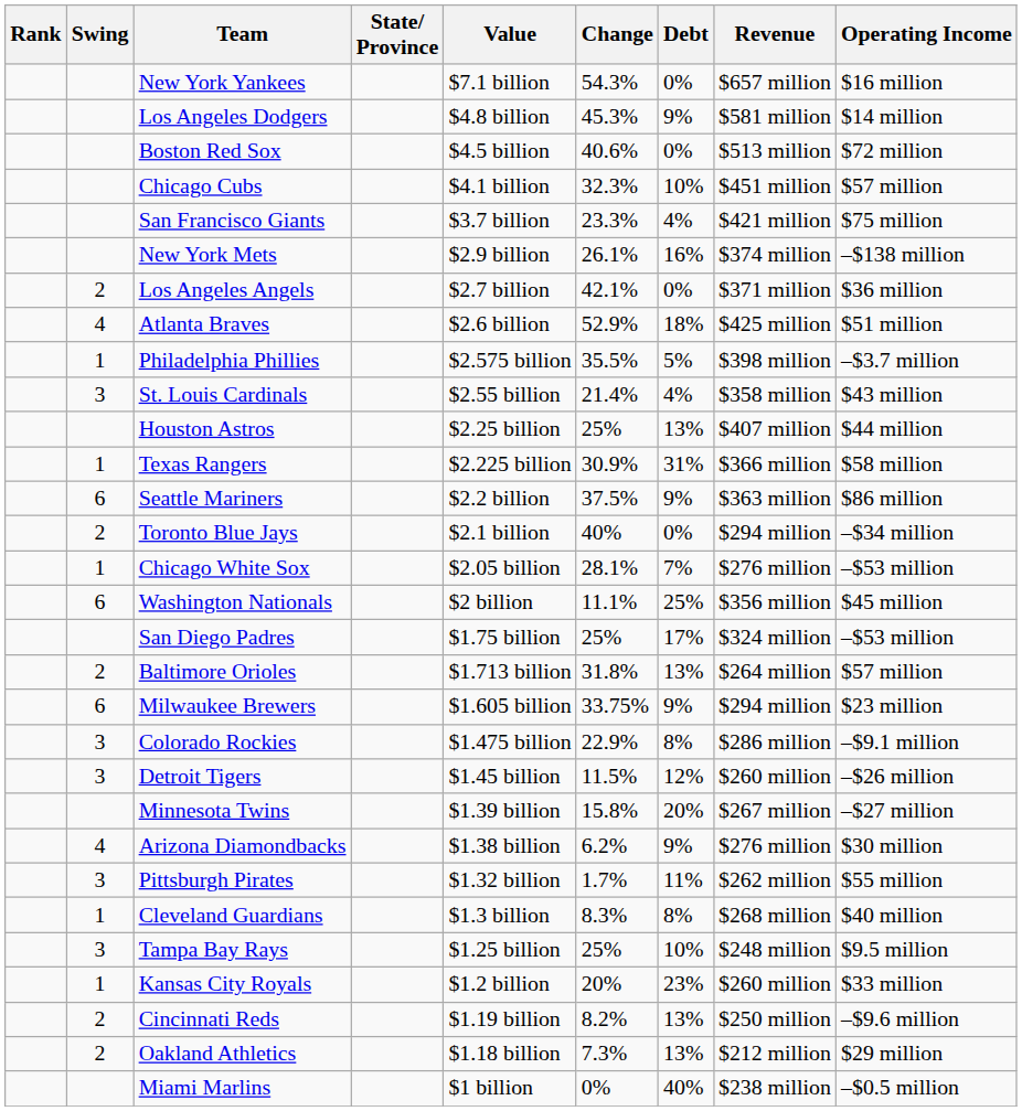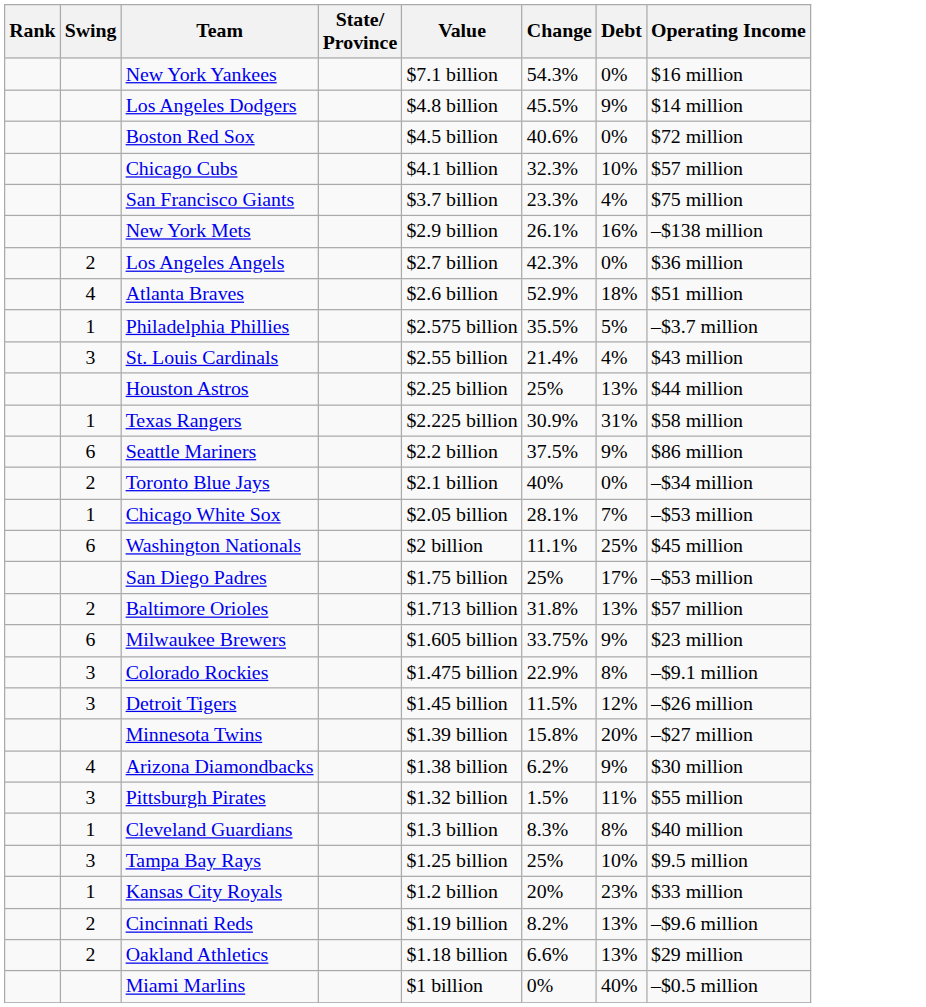 <table class="wikitable sortable">
 <tr>
 <th>Rank</th>
 <th>Swing</th>
 <th>Team</th>
 <th>State/<br>Province</th>
 <th>Value</th>
 <th>Change</th>
 <th>Debt</th>
-<th>Revenue</th>
 <th>Operating Income</th>
 </tr>
 <tr>
 <td align="center"></td>
 <td align="center"></td>
 <td><a href='#'>New York Yankees</a></td>
 <td></td>
 <td>$7.1 billion</td>
 <td> 54.3%</td>
 <td>0%</td>
-<td>$657 million</td>
 <td>$16 million</td>
 </tr>
 <tr>
 <td align="center"></td>
 <td align="center"></td>
 <td><a href='#'>Los Angeles Dodgers</a></td>
 <td></td>
 <td>$4.8 billion</td>
-<td> 45.3%</td>
+<td> 45.5%</td>
 <td>9%</td>
-<td>$581 million</td>
 <td>$14 million</td>
 </tr>
 <tr>
 <td align="center"></td>
 <td align="center"></td>
 <td><a href='#'>Boston Red Sox</a></td>
 <td></td>
 <td>$4.5 billion</td>
 <td> 40.6%</td>
 <td>0%</td>
-<td>$513 million</td>
 <td>$72 million</td>
 </tr>
 <tr>
 <td align="center"></td>
 <td align="center"></td>
 <td><a href='#'>Chicago Cubs</a></td>
 <td></td>
 <td>$4.1 billion</td>
 <td> 32.3%</td>
 <td>10%</td>
-<td>$451 million</td>
 <td>$57 million</td>
 </tr>
 <tr>
 <td align="center"></td>
 <td align="center"></td>
 <td><a href='#'>San Francisco Giants</a></td>
 <td></td>
 <td>$3.7 billion</td>
 <td> 23.3%</td>
 <td>4%</td>
-<td>$421 million</td>
 <td>$75 million</td>
 </tr>
 <tr>
 <td align="center"></td>
 <td align="center"></td>
 <td><a href='#'>New York Mets</a></td>
 <td></td>
 <td>$2.9 billion</td>
 <td> 26.1%</td>
 <td>16%</td>
-<td>$374 million</td>
 <td>–$138 million</td>
 </tr>
 <tr>
 <td align="center"></td>
 <td align="center"> 2</td>
 <td><a href='#'>Los Angeles Angels</a></td>
 <td></td>
 <td>$2.7 billion</td>
-<td> 42.1%</td>
+<td> 42.3%</td>
 <td>0%</td>
-<td>$371 million</td>
 <td>$36 million</td>
 </tr>
 <tr>
 <td align="center"></td>
 <td align="center"> 4</td>
 <td><a href='#'>Atlanta Braves</a></td>
 <td></td>
 <td>$2.6 billion</td>
 <td> 52.9%</td>
 <td>18%</td>
-<td>$425 million</td>
 <td>$51 million</td>
 </tr>
 <tr>
 <td align="center"></td>
 <td align="center"> 1</td>
 <td><a href='#'>Philadelphia Phillies</a></td>
 <td></td>
 <td>$2.575 billion</td>
 <td> 35.5%</td>
 <td>5%</td>
-<td>$398 million</td>
 <td>–$3.7 million</td>
 </tr>
 <tr>
 <td align="center"></td>
 <td align="center"> 3</td>
 <td><a href='#'>St. Louis Cardinals</a></td>
 <td></td>
 <td>$2.55 billion</td>
 <td> 21.4%</td>
 <td>4%</td>
-<td>$358 million</td>
 <td>$43 million</td>
 </tr>
 <tr>
 <td align="center"></td>
 <td align="center"></td>
 <td><a href='#'>Houston Astros</a></td>
 <td></td>
 <td>$2.25 billion</td>
 <td> 25%</td>
 <td>13%</td>
-<td>$407 million</td>
 <td>$44 million</td>
 </tr>
 <tr>
 <td align="center"></td>
 <td align="center"> 1</td>
 <td><a href='#'>Texas Rangers</a></td>
 <td></td>
 <td>$2.225 billion</td>
 <td> 30.9%</td>
 <td>31%</td>
-<td>$366 million</td>
 <td>$58 million</td>
 </tr>
 <tr>
 <td align="center"></td>
 <td align="center"> 6</td>
 <td><a href='#'>Seattle Mariners</a></td>
 <td></td>
 <td>$2.2 billion</td>
 <td> 37.5%</td>
 <td>9%</td>
-<td>$363 million</td>
 <td>$86 million</td>
 </tr>
 <tr>
 <td align="center"></td>
 <td align="center"> 2</td>
 <td><a href='#'>Toronto Blue Jays</a></td>
 <td></td>
 <td>$2.1 billion</td>
 <td> 40%</td>
 <td>0%</td>
-<td>$294 million</td>
 <td>–$34 million</td>
 </tr>
 <tr>
 <td align="center"></td>
 <td align="center"> 1</td>
 <td><a href='#'>Chicago White Sox</a></td>
 <td></td>
 <td>$2.05 billion</td>
 <td> 28.1%</td>
 <td>7%</td>
-<td>$276 million</td>
 <td>–$53 million</td>
 </tr>
 <tr>
 <td align="center"></td>
 <td align="center"> 6</td>
 <td><a href='#'>Washington Nationals</a></td>
 <td></td>
 <td>$2 billion</td>
 <td> 11.1%</td>
 <td>25%</td>
-<td>$356 million</td>
 <td>$45 million</td>
 </tr>
 <tr>
 <td align="center"></td>
 <td align="center"></td>
 <td><a href='#'>San Diego Padres</a></td>
 <td></td>
 <td>$1.75 billion</td>
 <td> 25%</td>
 <td>17%</td>
-<td>$324 million</td>
 <td>–$53 million</td>
 </tr>
 <tr>
 <td align="center"></td>
 <td align="center"> 2</td>
 <td><a href='#'>Baltimore Orioles</a></td>
 <td></td>
 <td>$1.713 billion</td>
 <td> 31.8%</td>
 <td>13%</td>
-<td>$264 million</td>
 <td>$57 million</td>
 </tr>
 <tr>
 <td align="center"></td>
 <td align="center"> 6</td>
 <td><a href='#'>Milwaukee Brewers</a></td>
 <td></td>
 <td>$1.605 billion</td>
 <td> 33.75%</td>
 <td>9%</td>
-<td>$294 million</td>
 <td>$23 million</td>
 </tr>
 <tr>
 <td align="center"></td>
 <td align="center"> 3</td>
 <td><a href='#'>Colorado Rockies</a></td>
 <td></td>
 <td>$1.475 billion</td>
 <td> 22.9%</td>
 <td>8%</td>
-<td>$286 million</td>
 <td>–$9.1 million</td>
 </tr>
 <tr>
 <td align="center"></td>
 <td align="center"> 3</td>
 <td><a href='#'>Detroit Tigers</a></td>
 <td></td>
 <td>$1.45 billion</td>
 <td> 11.5%</td>
 <td>12%</td>
-<td>$260 million</td>
 <td>–$26 million</td>
 </tr>
 <tr>
 <td align="center"></td>
 <td align="center"></td>
 <td><a href='#'>Minnesota Twins</a></td>
 <td></td>
 <td>$1.39 billion</td>
 <td> 15.8%</td>
 <td>20%</td>
-<td>$267 million</td>
 <td>–$27 million</td>
 </tr>
 <tr>
 <td align="center"></td>
 <td align="center"> 4</td>
 <td><a href='#'>Arizona Diamondbacks</a></td>
 <td></td>
 <td>$1.38 billion</td>
 <td> 6.2%</td>
 <td>9%</td>
-<td>$276 million</td>
 <td>$30 million</td>
 </tr>
 <tr>
 <td align="center"></td>
 <td align="center"> 3</td>
 <td><a href='#'>Pittsburgh Pirates</a></td>
 <td></td>
 <td>$1.32 billion</td>
-<td> 1.7%</td>
+<td> 1.5%</td>
 <td>11%</td>
-<td>$262 million</td>
 <td>$55 million</td>
 </tr>
 <tr>
 <td align="center"></td>
 <td align="center"> 1</td>
 <td><a href='#'>Cleveland Guardians</a></td>
 <td></td>
 <td>$1.3 billion</td>
 <td> 8.3%</td>
 <td>8%</td>
-<td>$268 million</td>
 <td>$40 million</td>
 </tr>
 <tr>
 <td align="center"></td>
 <td align="center"> 3</td>
 <td><a href='#'>Tampa Bay Rays</a></td>
 <td></td>
 <td>$1.25 billion</td>
 <td> 25%</td>
 <td>10%</td>
-<td>$248 million</td>
 <td>$9.5 million</td>
 </tr>
 <tr>
 <td align="center"></td>
 <td align="center"> 1</td>
 <td><a href='#'>Kansas City Royals</a></td>
 <td></td>
 <td>$1.2 billion</td>
 <td> 20%</td>
 <td>23%</td>
-<td>$260 million</td>
 <td>$33 million</td>
 </tr>
 <tr>
 <td align="center"></td>
 <td align="center"> 2</td>
 <td><a href='#'>Cincinnati Reds</a></td>
 <td></td>
 <td>$1.19 billion</td>
 <td> 8.2%</td>
 <td>13%</td>
-<td>$250 million</td>
 <td>–$9.6 million</td>
 </tr>
 <tr>
 <td align="center"></td>
 <td align="center"> 2</td>
 <td><a href='#'>Oakland Athletics</a></td>
 <td></td>
 <td>$1.18 billion</td>
-<td> 7.3%</td>
+<td> 6.6%</td>
 <td>13%</td>
-<td>$212 million</td>
 <td>$29 million</td>
 </tr>
 <tr>
 <td align="center"></td>
 <td align="center"></td>
 <td><a href='#'>Miami Marlins</a></td>
 <td></td>
 <td>$1 billion</td>
 <td> 0%</td>
 <td>40%</td>
-<td>$238 million</td>
 <td>–$0.5 million</td>
 </tr>
 </table>
